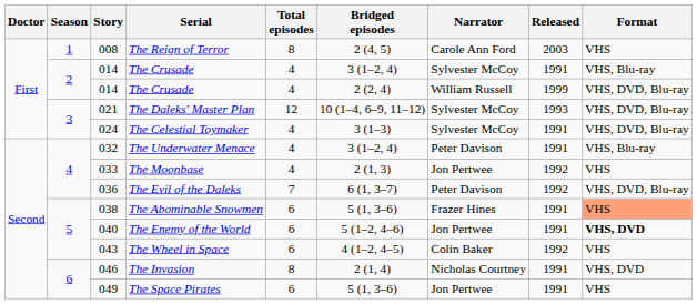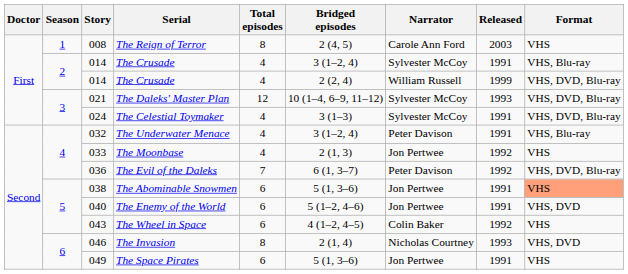 <table class="wikitable">
 <tr>
 <th>Doctor</th>
 <th>Season</th>
 <th>Story</th>
 <th>Serial</th>
 <th>Total<br>episodes</th>
 <th>Bridged<br>episodes</th>
 <th>Narrator</th>
 <th>Released</th>
 <th>Format</th>
 </tr>
 <tr>
 <td rowspan=5 align=center><a href='#'>First</a></td>
 <td align=center><a href='#'>1</a></td>
 <td align=center>008</td>
 <td><em><a href='#'>The Reign of Terror</a></em></td>
 <td align=center>8</td>
 <td align=center>2 (4, 5)</td>
 <td>Carole Ann Ford</td>
 <td align=center>2003</td>
 <td>VHS</td>
 </tr>
 <tr>
 <td rowspan=2 align=center><a href='#'>2</a></td>
 <td align=center>014</td>
 <td><em><a href='#'>The Crusade</a></em></td>
 <td align=center>4</td>
 <td align=center>3 (1–2, 4)</td>
 <td>Sylvester McCoy</td>
 <td align=center>1991</td>
 <td>VHS, Blu-ray</td>
 </tr>
 <tr>
 <td align=center>014</td>
 <td><em><a href='#'>The Crusade</a></em></td>
 <td align=center>4</td>
 <td align=center>2 (2, 4)</td>
 <td>William Russell</td>
 <td align=center>1999</td>
 <td>VHS, DVD, Blu-ray</td>
 </tr>
 <tr>
 <td rowspan=2 align=center><a href='#'>3</a></td>
 <td align=center>021</td>
 <td><em><a href='#'>The Daleks' Master Plan</a></em></td>
 <td align=center>12</td>
 <td align=center>10 (1–4, 6–9, 11–12)</td>
 <td>Sylvester McCoy</td>
 <td align=center>1993</td>
 <td>VHS, DVD, Blu-ray</td>
 </tr>
 <tr>
 <td align=center>024</td>
 <td><em><a href='#'>The Celestial Toymaker</a></em></td>
 <td align=center>4</td>
 <td align=center>3 (1–3)</td>
 <td>Sylvester McCoy</td>
 <td align=center>1991</td>
 <td>VHS, DVD, Blu-ray</td>
 </tr>
 <tr>
 <td rowspan=8 align=center><a href='#'>Second</a></td>
 <td rowspan=3 align=center><a href='#'>4</a></td>
 <td align=center>032</td>
 <td><em><a href='#'>The Underwater Menace</a></em></td>
 <td align=center>4</td>
 <td align=center>3 (1–2, 4)</td>
 <td>Peter Davison</td>
 <td align=center>1991</td>
 <td>VHS, Blu-ray</td>
 </tr>
 <tr>
 <td align=center>033</td>
 <td><em><a href='#'>The Moonbase</a></em></td>
 <td align=center>4</td>
 <td align=center>2 (1, 3)</td>
 <td>Jon Pertwee</td>
 <td align=center>1992</td>
 <td>VHS</td>
 </tr>
 <tr>
 <td align=center>036</td>
 <td><em><a href='#'>The Evil of the Daleks</a></em></td>
 <td align=center>7</td>
 <td align=center>6 (1, 3–7)</td>
 <td>Peter Davison</td>
 <td align=center>1992</td>
 <td>VHS, DVD, Blu-ray</td>
 </tr>
 <tr>
 <td rowspan=3 align=center><a href='#'>5</a></td>
 <td align=center>038</td>
 <td><em><a href='#'>The Abominable Snowmen</a></em></td>
 <td align=center>6</td>
 <td align=center>5 (1, 3–6)</td>
-<td>Frazer Hines</td>
+<td>Jon Pertwee</td>
 <td align=center>1991</td>
 <td style="background: lightsalmon;">VHS</td>
 </tr>
 <tr>
 <td align=center>040</td>
 <td><em><a href='#'>The Enemy of the World</a></em></td>
 <td align=center>6</td>
 <td align=center>5 (1–2, 4–6)</td>
 <td>Jon Pertwee</td>
 <td align=center>1991</td>
-<td><strong>VHS, DVD</strong></td>
+<td>VHS, DVD</td>
 </tr>
 <tr>
 <td align=center>043</td>
 <td><em><a href='#'>The Wheel in Space</a></em></td>
 <td align=center>6</td>
 <td align=center>4 (1–2, 4–5)</td>
 <td>Colin Baker</td>
 <td align=center>1992</td>
 <td>VHS</td>
 </tr>
 <tr>
 <td rowspan=2 align=center><a href='#'>6</a></td>
 <td align=center>046</td>
 <td><em><a href='#'>The Invasion</a></em></td>
 <td align=center>8</td>
 <td align=center>2 (1, 4)</td>
 <td>Nicholas Courtney</td>
-<td align=center>1991</td>
+<td align=center>1993</td>
 <td>VHS, DVD</td>
 </tr>
 <tr>
 <td align=center>049</td>
 <td><em><a href='#'>The Space Pirates</a></em></td>
 <td align=center>6</td>
 <td align=center>5 (1, 3–6)</td>
 <td>Jon Pertwee</td>
 <td align=center>1991</td>
 <td>VHS</td>
 </tr>
 </table>
